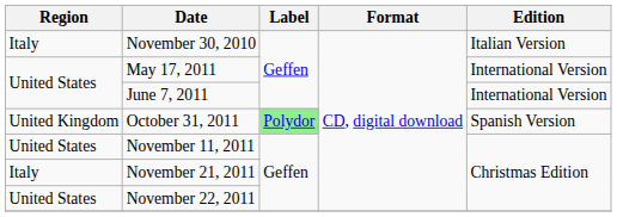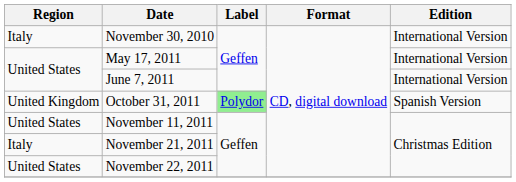 <table class="wikitable">
 <tr>
 <th>Region</th>
 <th>Date</th>
 <th>Label</th>
 <th>Format</th>
 <th>Edition</th>
 </tr>
 <tr>
 <td>Italy</td>
 <td>November 30, 2010</td>
 <td rowspan="3"><a href='#'>Geffen</a></td>
 <td rowspan="7"><a href='#'>CD</a>, <a href='#'>digital download</a></td>
-<td>Italian Version</td>
+<td>International Version</td>
 </tr>
 <tr>
 <td rowspan="2">United States</td>
 <td>May 17, 2011</td>
 <td>International Version</td>
 </tr>
 <tr>
 <td>June 7, 2011</td>
 <td>International Version</td>
 </tr>
 <tr>
 <td>United Kingdom</td>
 <td>October 31, 2011</td>
 <td style="background: lightgreen;"><a href='#'>Polydor</a></td>
 <td>Spanish Version</td>
 </tr>
 <tr>
 <td>United States</td>
 <td>November 11, 2011</td>
 <td rowspan="3">Geffen</td>
 <td rowspan="3">Christmas Edition</td>
 </tr>
 <tr>
 <td>Italy</td>
 <td>November 21, 2011</td>
 </tr>
 <tr>
 <td>United States</td>
 <td>November 22, 2011</td>
 </tr>
 <tr>
 </tr>
 </table>
